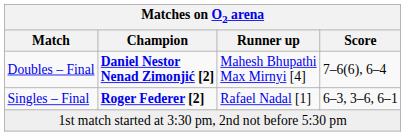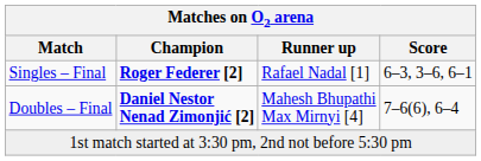 <table class="wikitable collapsible uncollapsed">
 <tr>
 <th colspan=4><strong>Matches on <a href='#'>O<sub>2</sub> arena</a></strong></th>
 </tr>
 <tr>
 <th>Match</th>
 <th>Champion</th>
 <th>Runner up</th>
 <th>Score</th>
 </tr>
 <tr align=left>
+<td><a href='#'>Singles – Final</a></td>
+<td><strong> <a href='#'>Roger Federer</a> [2]</strong></td>
+<td> <a href='#'>Rafael Nadal</a> [1]</td>
+<td>6–3, 3–6, 6–1</td>
+</tr>
+<tr align=left>
 <td><a href='#'>Doubles – Final</a></td>
 <td><strong> <a href='#'>Daniel Nestor</a> <br>  <a href='#'>Nenad Zimonjić</a> [2]</strong></td>
 <td> <a href='#'>Mahesh Bhupathi</a> <br>  <a href='#'>Max Mirnyi</a> [4]</td>
 <td>7–6(6), 6–4</td>
 </tr>
-<tr align=left>
-<td><a href='#'>Singles – Final</a></td>
-<td><strong> <a href='#'>Roger Federer</a> [2]</strong></td>
-<td> <a href='#'>Rafael Nadal</a> [1]</td>
-<td>6–3, 3–6, 6–1</td>
-</tr>
 <tr align=center>
 <td colspan=4 bgcolor=#efefef>1st match started at 3:30 pm, 2nd not before 5:30 pm</td>
 </tr>
 </table>
